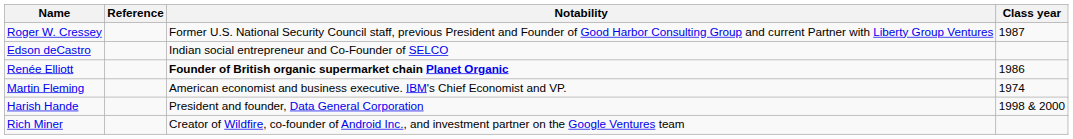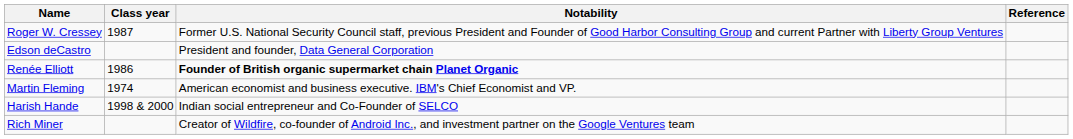 <table class="wikitable sortable">
 <tr>
 <th>Name</th>
+<th>Class year</th>
+<th>Notability</th>
 <th>Reference</th>
-<th>Notability</th>
-<th>Class year</th>
 </tr>
 <tr>
 <td><a href='#'>Roger W. Cressey</a></td>
+<td>1987</td>
+<td>Former U.S. National Security Council staff, previous President and Founder of <a href='#'>Good Harbor Consulting Group</a> and current Partner with <a href='#'>Liberty Group Ventures</a></td>
 <td></td>
-<td>Former U.S. National Security Council staff, previous President and Founder of <a href='#'>Good Harbor Consulting Group</a> and current Partner with <a href='#'>Liberty Group Ventures</a></td>
-<td>1987</td>
 </tr>
 <tr>
 <td><a href='#'>Edson deCastro</a></td>
 <td></td>
-<td>Indian social entrepreneur and Co-Founder of <a href='#'>SELCO</a></td>
+<td>President and founder, <a href='#'>Data General Corporation</a></td>
 <td></td>
 </tr>
 <tr>
 <td><a href='#'>Renée Elliott</a></td>
+<td>1986</td>
+<td><strong>Founder of British organic supermarket chain <a href='#'>Planet Organic</a></strong></td>
 <td></td>
-<td><strong>Founder of British organic supermarket chain <a href='#'>Planet Organic</a></strong></td>
-<td>1986</td>
 </tr>
 <tr>
 <td><a href='#'>Martin Fleming</a></td>
+<td>1974</td>
+<td>American economist and business executive. <a href='#'>IBM</a>'s Chief Economist and VP.</td>
 <td></td>
-<td>American economist and business executive. <a href='#'>IBM</a>'s Chief Economist and VP.</td>
-<td>1974</td>
 </tr>
 <tr>
 <td><a href='#'>Harish Hande</a></td>
+<td>1998 & 2000</td>
+<td>Indian social entrepreneur and Co-Founder of <a href='#'>SELCO</a></td>
 <td></td>
-<td>President and founder, <a href='#'>Data General Corporation</a></td>
-<td>1998 & 2000</td>
 </tr>
 <tr>
 <td><a href='#'>Rich Miner</a></td>
 <td></td>
 <td>Creator of <a href='#'>Wildfire</a>, co-founder of <a href='#'>Android Inc.</a>, and investment partner on the <a href='#'>Google Ventures</a> team</td>
 <td></td>
 </tr>
 </table>
